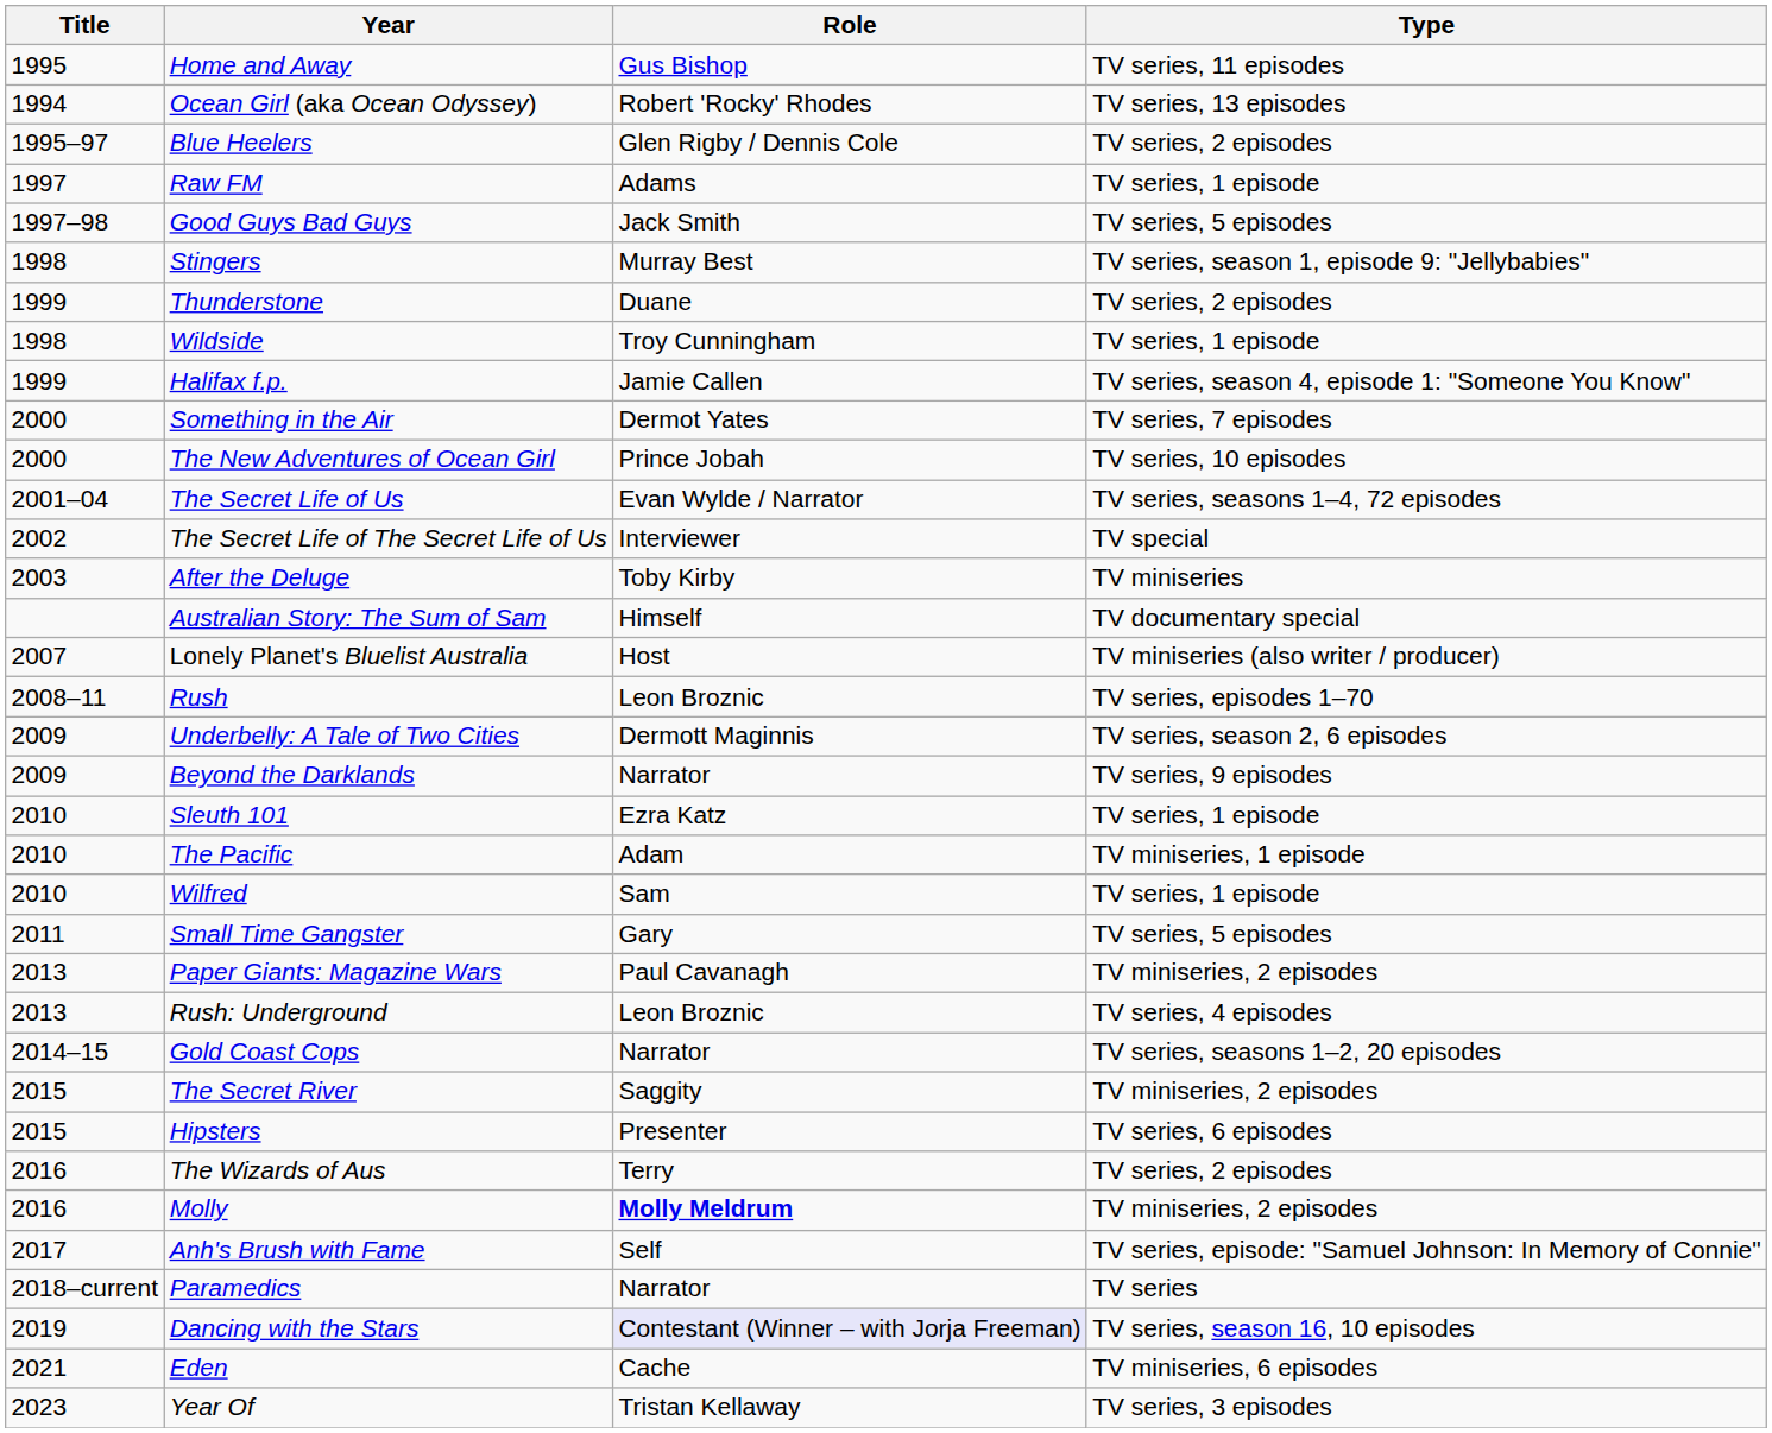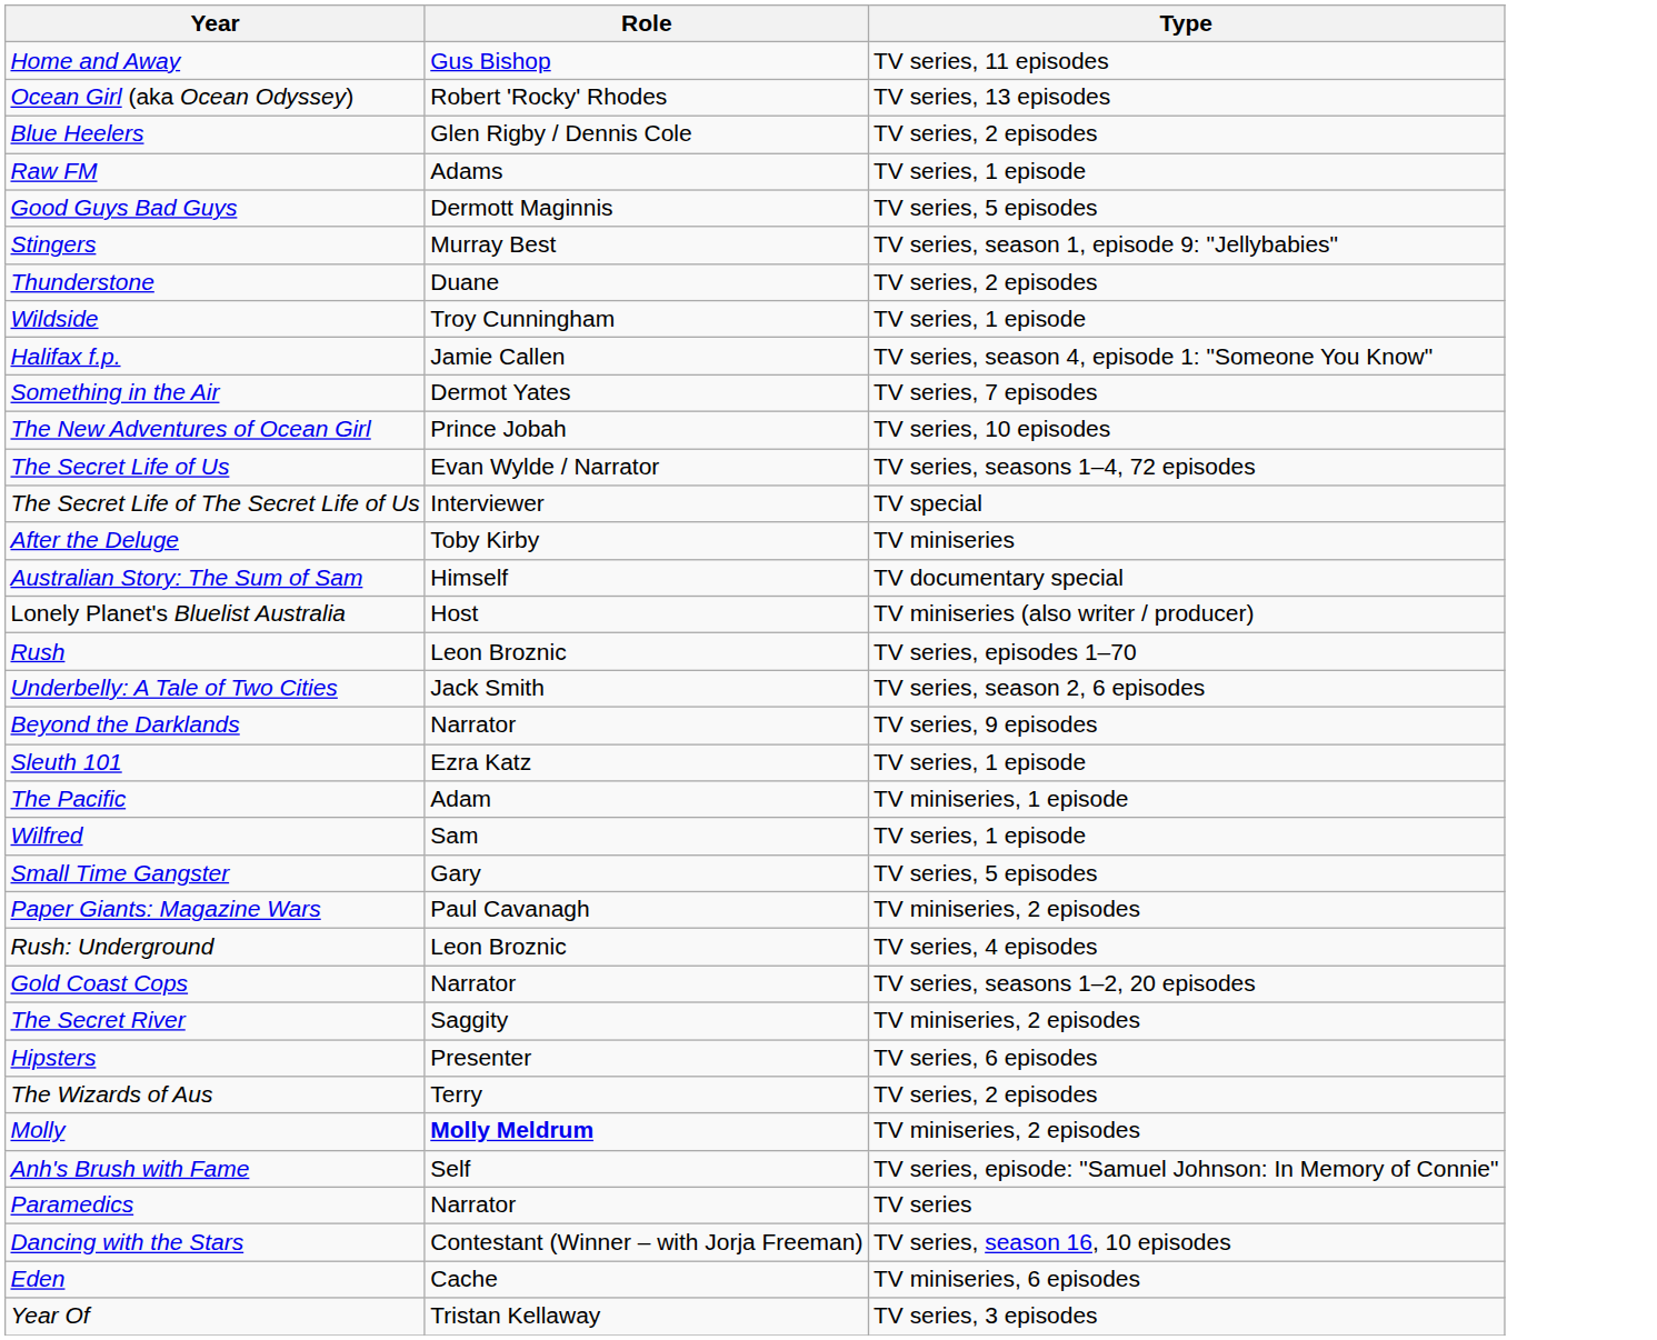 <table class="wikitable">
 <tr>
-<th>Title</th>
 <th>Year</th>
 <th>Role</th>
 <th>Type</th>
 </tr>
 <tr>
-<td>1995</td>
 <td><em><a href='#'>Home and Away</a></em></td>
 <td><a href='#'>Gus Bishop</a></td>
 <td>TV series, 11 episodes</td>
 </tr>
 <tr>
-<td>1994</td>
 <td><em><a href='#'>Ocean Girl</a></em> (aka <em>Ocean Odyssey</em>)</td>
 <td>Robert 'Rocky' Rhodes</td>
 <td>TV series, 13 episodes</td>
 </tr>
 <tr>
-<td>1995–97</td>
 <td><em><a href='#'>Blue Heelers</a></em></td>
 <td>Glen Rigby / Dennis Cole</td>
 <td>TV series, 2 episodes</td>
 </tr>
 <tr>
-<td>1997</td>
 <td><em><a href='#'>Raw FM</a></em></td>
 <td>Adams</td>
 <td>TV series, 1 episode</td>
 </tr>
 <tr>
-<td>1997–98</td>
 <td><em><a href='#'>Good Guys Bad Guys</a></em></td>
-<td>Jack Smith</td>
+<td>Dermott Maginnis</td>
 <td>TV series, 5 episodes</td>
 </tr>
 <tr>
-<td>1998</td>
 <td><em><a href='#'>Stingers</a></em></td>
 <td>Murray Best</td>
 <td>TV series, season 1, episode 9: "Jellybabies"</td>
 </tr>
 <tr>
-<td>1999</td>
 <td><em><a href='#'>Thunderstone</a></em></td>
 <td>Duane</td>
 <td>TV series, 2 episodes</td>
 </tr>
 <tr>
-<td>1998</td>
 <td><em><a href='#'>Wildside</a></em></td>
 <td>Troy Cunningham</td>
 <td>TV series, 1 episode</td>
 </tr>
 <tr>
-<td>1999</td>
 <td><em><a href='#'>Halifax f.p.</a></em></td>
 <td>Jamie Callen</td>
 <td>TV series, season 4, episode 1: "Someone You Know"</td>
 </tr>
 <tr>
-<td>2000</td>
 <td><em><a href='#'>Something in the Air</a></em></td>
 <td>Dermot Yates</td>
 <td>TV series, 7 episodes</td>
 </tr>
 <tr>
-<td>2000</td>
 <td><em><a href='#'>The New Adventures of Ocean Girl</a></em></td>
 <td>Prince Jobah</td>
 <td>TV series, 10 episodes</td>
 </tr>
 <tr>
-<td>2001–04</td>
 <td><em><a href='#'>The Secret Life of Us</a></em></td>
 <td>Evan Wylde / Narrator</td>
 <td>TV series, seasons 1–4, 72 episodes</td>
 </tr>
 <tr>
-<td>2002</td>
 <td><em>The Secret Life of The Secret Life of Us</em></td>
 <td>Interviewer</td>
 <td>TV special</td>
 </tr>
 <tr>
-<td>2003</td>
 <td><em><a href='#'>After the Deluge</a></em></td>
 <td>Toby Kirby</td>
 <td>TV miniseries</td>
 </tr>
 <tr>
-<td></td>
 <td><em><a href='#'>Australian Story: The Sum of Sam</a></em></td>
 <td>Himself</td>
 <td>TV documentary special</td>
 </tr>
 <tr>
-<td>2007</td>
 <td>Lonely Planet's <em>Bluelist Australia</em></td>
 <td>Host</td>
 <td>TV miniseries (also writer / producer)</td>
 </tr>
 <tr>
-<td>2008–11</td>
 <td><em><a href='#'>Rush</a></em></td>
 <td>Leon Broznic</td>
 <td>TV series, episodes 1–70</td>
 </tr>
 <tr>
-<td>2009</td>
 <td><em><a href='#'>Underbelly: A Tale of Two Cities</a></em></td>
-<td>Dermott Maginnis</td>
+<td>Jack Smith</td>
 <td>TV series, season 2, 6 episodes</td>
 </tr>
 <tr>
-<td>2009</td>
 <td><em><a href='#'>Beyond the Darklands</a></em></td>
 <td>Narrator</td>
 <td>TV series, 9 episodes</td>
 </tr>
 <tr>
-<td>2010</td>
 <td><em><a href='#'>Sleuth 101</a></em></td>
 <td>Ezra Katz</td>
 <td>TV series, 1 episode</td>
 </tr>
 <tr>
-<td>2010</td>
 <td><em><a href='#'>The Pacific</a></em></td>
 <td>Adam</td>
 <td>TV miniseries, 1 episode</td>
 </tr>
 <tr>
-<td>2010</td>
 <td><em><a href='#'>Wilfred</a></em></td>
 <td>Sam</td>
 <td>TV series, 1 episode</td>
 </tr>
 <tr>
-<td>2011</td>
 <td><em><a href='#'>Small Time Gangster</a></em></td>
 <td>Gary</td>
 <td>TV series, 5 episodes</td>
 </tr>
 <tr>
-<td>2013</td>
 <td><em><a href='#'>Paper Giants: Magazine Wars</a></em></td>
 <td>Paul Cavanagh</td>
 <td>TV miniseries, 2 episodes</td>
 </tr>
 <tr>
-<td>2013</td>
 <td><em>Rush: Underground</em></td>
 <td>Leon Broznic</td>
 <td>TV series, 4 episodes</td>
 </tr>
 <tr>
-<td>2014–15</td>
 <td><em><a href='#'>Gold Coast Cops</a></em></td>
 <td>Narrator</td>
 <td>TV series, seasons 1–2, 20 episodes</td>
 </tr>
 <tr>
-<td>2015</td>
 <td><em><a href='#'>The Secret River</a></em></td>
 <td>Saggity</td>
 <td>TV miniseries, 2 episodes</td>
 </tr>
 <tr>
-<td>2015</td>
 <td><em><a href='#'>Hipsters</a></em></td>
 <td>Presenter</td>
 <td>TV series, 6 episodes</td>
 </tr>
 <tr>
-<td>2016</td>
 <td><em>The Wizards of Aus</em></td>
 <td>Terry</td>
 <td>TV series, 2 episodes</td>
 </tr>
 <tr>
-<td>2016</td>
 <td><em><a href='#'>Molly</a></em></td>
 <td><strong><a href='#'>Molly Meldrum</a></strong></td>
 <td>TV miniseries, 2 episodes</td>
 </tr>
 <tr>
-<td>2017</td>
 <td><em><a href='#'>Anh's Brush with Fame</a></em></td>
 <td>Self</td>
 <td>TV series, episode: "Samuel Johnson: In Memory of Connie"</td>
 </tr>
 <tr>
-<td>2018–current</td>
 <td><em><a href='#'> Paramedics</a></em></td>
 <td>Narrator</td>
 <td>TV series</td>
 </tr>
 <tr>
-<td>2019</td>
 <td><em><a href='#'>Dancing with the Stars</a></em></td>
-<td style="background: lavender;">Contestant (Winner – with Jorja Freeman)</td>
+<td>Contestant (Winner – with Jorja Freeman)</td>
 <td>TV series, <a href='#'>season 16</a>, 10 episodes</td>
 </tr>
 <tr>
-<td>2021</td>
 <td><em><a href='#'>Eden</a></em></td>
 <td>Cache</td>
 <td>TV miniseries, 6 episodes</td>
 </tr>
 <tr>
-<td>2023</td>
 <td><em>Year Of</em></td>
 <td>Tristan Kellaway</td>
 <td>TV series, 3 episodes</td>
 </tr>
 </table>
